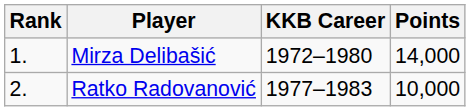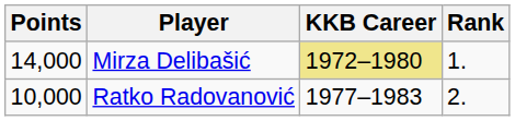 <table class="wikitable">
 <tr>
-<th>Rank</th>
+<th>Points</th>
 <th>Player</th>
 <th>KKB Career</th>
-<th>Points</th>
+<th>Rank</th>
 </tr>
 <tr>
+<td>14,000</td>
+<td><a href='#'>Mirza Delibašić</a></td>
+<td style="background: khaki;">1972–1980</td>
 <td>1.</td>
-<td><a href='#'>Mirza Delibašić</a></td>
-<td>1972–1980</td>
-<td>14,000</td>
 </tr>
 <tr>
-<td>2.</td>
+<td>10,000</td>
 <td><a href='#'>Ratko Radovanović</a></td>
 <td>1977–1983</td>
-<td>10,000</td>
+<td>2.</td>
 </tr>
 </table>
